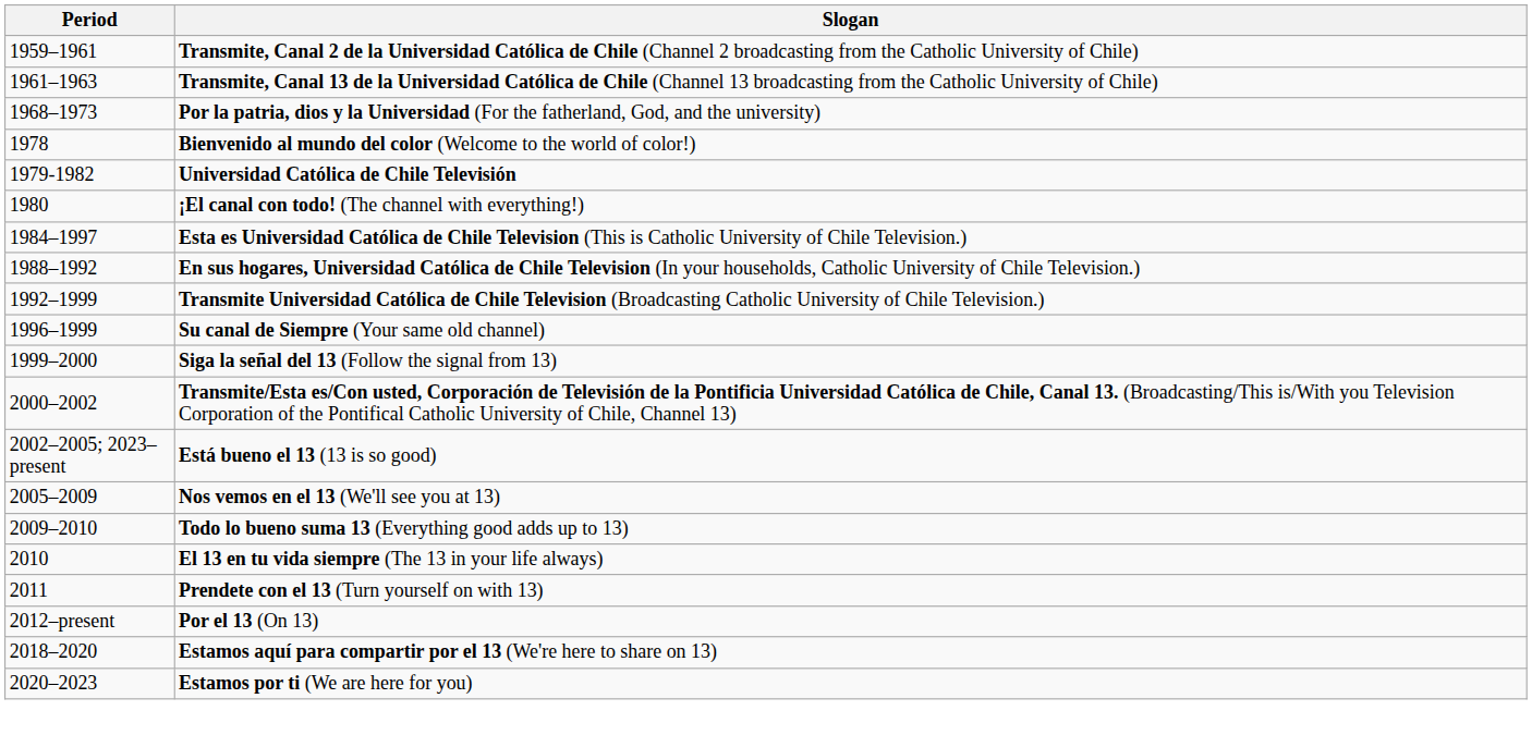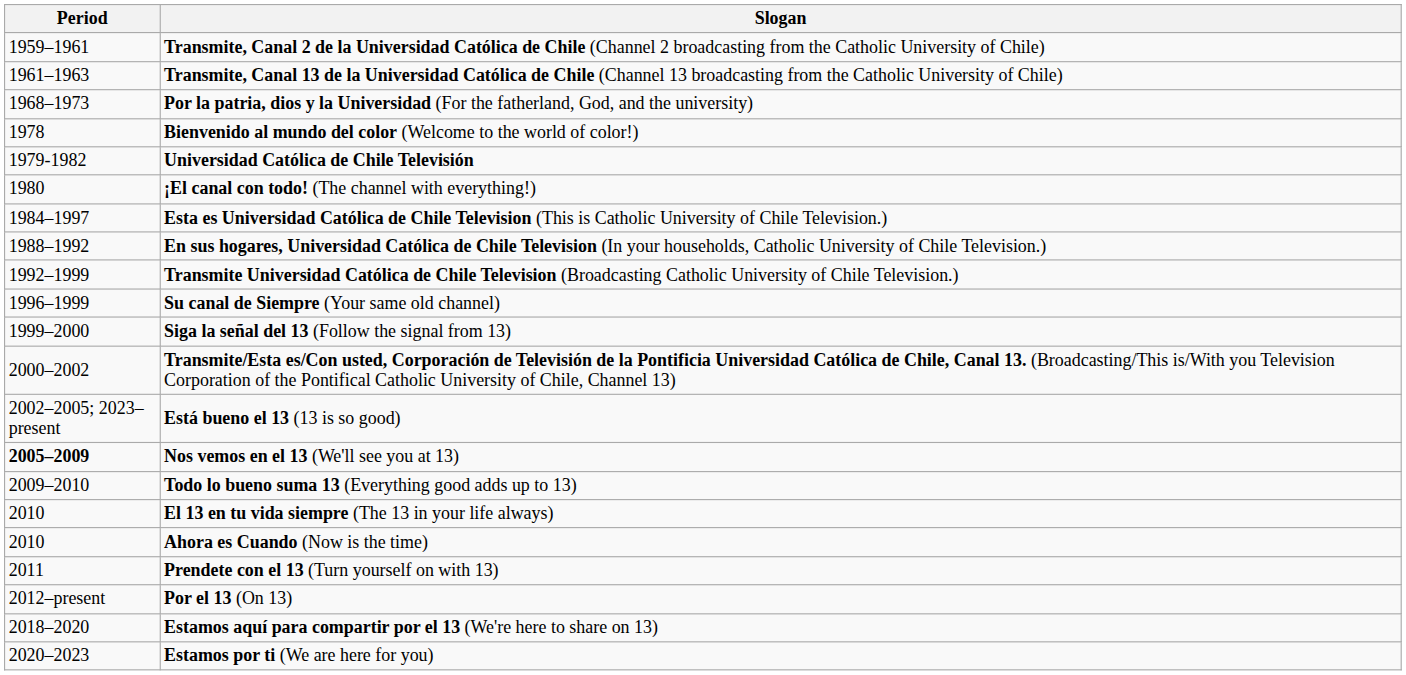 <table class="wikitable">
 <tr>
 <th>Period</th>
 <th>Slogan</th>
 </tr>
 <tr>
 <td>1959–1961</td>
 <td><strong>Transmite, Canal 2 de la Universidad Católica de Chile</strong> (Channel 2 broadcasting from the Catholic University of Chile)</td>
 </tr>
 <tr>
 <td>1961–1963</td>
 <td><strong>Transmite, Canal 13 de la Universidad Católica de Chile</strong> (Channel 13 broadcasting from the Catholic University of Chile)</td>
 </tr>
 <tr>
 <td>1968–1973</td>
 <td><strong>Por la patria, dios y la Universidad</strong> (For the fatherland, God, and the university)</td>
 </tr>
 <tr>
 <td>1978</td>
 <td><strong>Bienvenido al mundo del color</strong> (Welcome to the world of color!)</td>
 </tr>
 <tr>
 <td>1979-1982</td>
 <td><strong>Universidad Católica de Chile Televisión</strong></td>
 </tr>
 <tr>
 <td>1980</td>
 <td><strong>¡El canal con todo!</strong> (The channel with everything!)</td>
 </tr>
 <tr>
 <td>1984–1997</td>
 <td><strong>Esta es Universidad Católica de Chile Television</strong> (This is Catholic University of Chile Television.)</td>
 </tr>
 <tr>
 <td>1988–1992</td>
 <td><strong>En sus hogares, Universidad Católica de Chile Television</strong> (In your households, Catholic University of Chile Television.)</td>
 </tr>
 <tr>
 <td>1992–1999</td>
 <td><strong>Transmite Universidad Católica de Chile Television</strong> (Broadcasting Catholic University of Chile Television.)</td>
 </tr>
 <tr>
 <td>1996–1999</td>
 <td><strong>Su canal de Siempre</strong> (Your same old channel)</td>
 </tr>
 <tr>
 <td>1999–2000</td>
 <td><strong>Siga la señal del 13</strong> (Follow the signal from 13)</td>
 </tr>
 <tr>
 <td>2000–2002</td>
 <td><strong>Transmite/Esta es/Con usted, Corporación de Televisión de la Pontificia Universidad Católica de Chile, Canal 13.</strong> (Broadcasting/This is/With you Television Corporation of the Pontifical Catholic University of Chile, Channel 13)</td>
 </tr>
 <tr>
 <td>2002–2005; 2023–present</td>
 <td><strong>Está bueno el 13</strong> (13 is so good)</td>
 </tr>
 <tr>
-<td>2005–2009</td>
+<td><strong>2005–2009</strong></td>
 <td><strong>Nos vemos en el 13</strong> (We'll see you at 13)</td>
 </tr>
 <tr>
 <td>2009–2010</td>
 <td><strong>Todo lo bueno suma 13</strong> (Everything good adds up to 13)</td>
 </tr>
 <tr>
 <td>2010</td>
 <td><strong>El 13 en tu vida siempre</strong> (The 13 in your life always)</td>
+</tr>
+<tr>
+<td>2010</td>
+<td><strong>Ahora es Cuando</strong> (Now is the time)</td>
 </tr>
 <tr>
 <td>2011</td>
 <td><strong>Prendete con el 13</strong> (Turn yourself on with 13)</td>
 </tr>
 <tr>
 <td>2012–present</td>
 <td><strong>Por el 13</strong> (On 13)</td>
 </tr>
 <tr>
 <td>2018–2020</td>
 <td><strong>Estamos aquí para compartir por el 13</strong> (We're here to share on 13)</td>
 </tr>
 <tr>
 <td>2020–2023</td>
 <td><strong>Estamos por ti</strong> (We are here for you)</td>
 </tr>
 </table>
